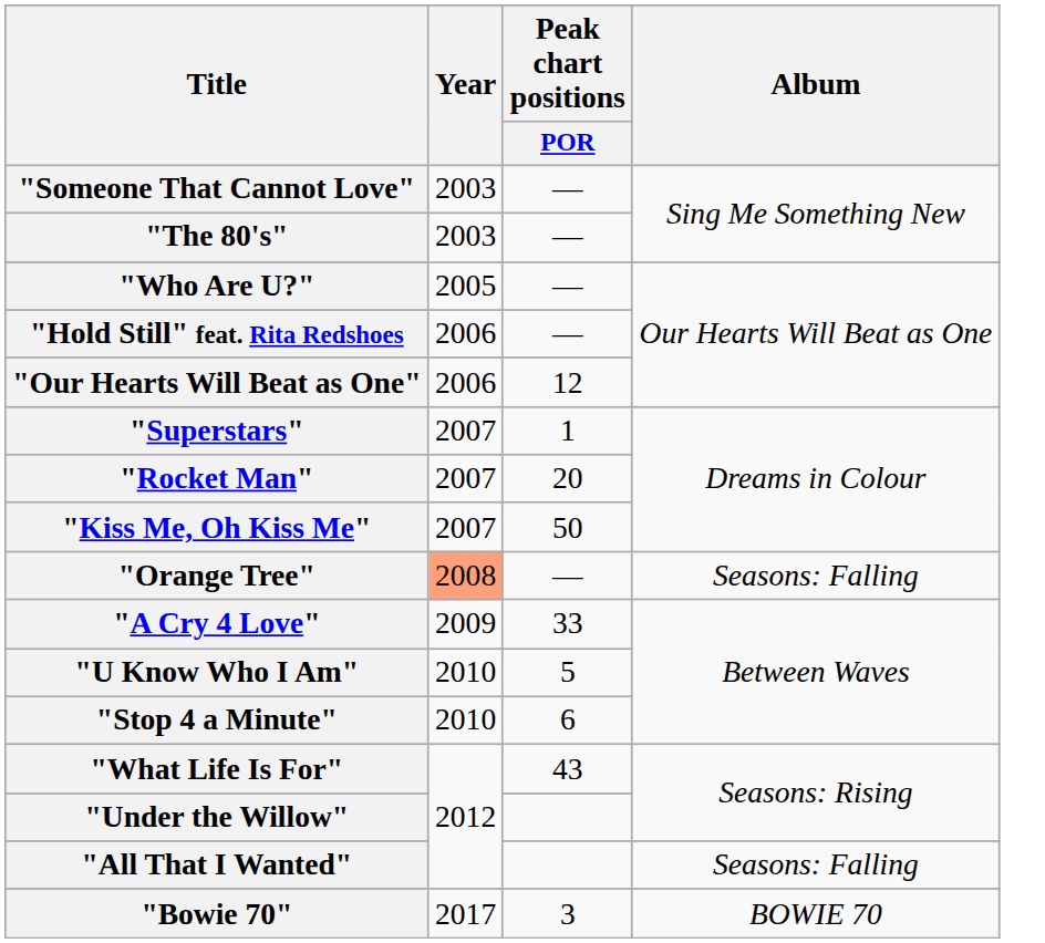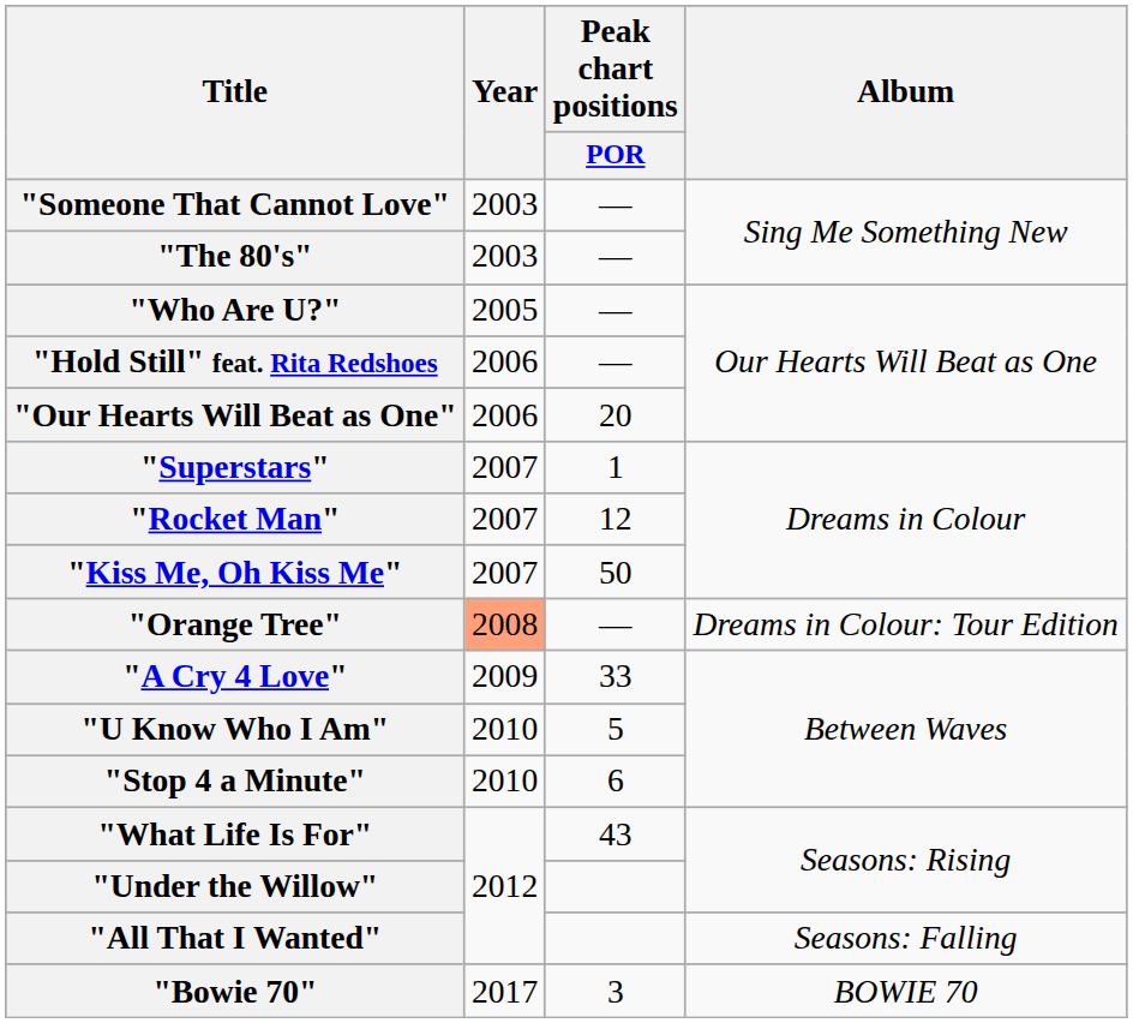 <table class="wikitable plainrowheaders" style="text-align:center;">
 <tr>
 <th scope="col" rowspan="2">Title</th>
 <th scope="col" rowspan="2">Year</th>
 <th scope="col" colspan="1">Peak chart positions</th>
 <th scope="col" rowspan="2">Album</th>
 </tr>
 <tr>
 <th scope="col" style="width:4em;font-size:85%;"><a href='#'>POR</a><br></th>
 </tr>
 <tr>
 <th scope="row">"Someone That Cannot Love"</th>
 <td>2003</td>
 <td>—</td>
 <td rowspan="2"><em>Sing Me Something New</em></td>
 </tr>
 <tr>
 <th scope="row">"The 80's"</th>
 <td>2003</td>
 <td>—</td>
 </tr>
 <tr>
 <th scope="row">"Who Are U?"</th>
 <td>2005</td>
 <td>—</td>
 <td rowspan="3"><em>Our Hearts Will Beat as One</em></td>
 </tr>
 <tr>
 <th scope="row">"Hold Still" <small>feat. <a href='#'>Rita Redshoes</a></small></th>
 <td>2006</td>
 <td>—</td>
 </tr>
 <tr>
 <th scope="row">"Our Hearts Will Beat as One"</th>
 <td>2006</td>
-<td>12</td>
+<td>20</td>
 </tr>
 <tr>
 <th scope="row">"<a href='#'>Superstars</a>"</th>
 <td>2007</td>
 <td>1</td>
 <td rowspan="3"><em>Dreams in Colour</em></td>
 </tr>
 <tr>
 <th scope="row">"<a href='#'>Rocket Man</a>"</th>
 <td>2007</td>
-<td>20</td>
+<td>12</td>
 </tr>
 <tr>
 <th scope="row">"<a href='#'>Kiss Me, Oh Kiss Me</a>"</th>
 <td>2007</td>
 <td>50</td>
 </tr>
 <tr>
 <th scope="row">"Orange Tree"</th>
 <td style="background: lightsalmon;">2008</td>
 <td>—</td>
-<td><em>Seasons: Falling</em></td>
+<td><em>Dreams in Colour: Tour Edition</em></td>
 </tr>
 <tr>
 <th scope="row">"<a href='#'>A Cry 4 Love</a>"</th>
 <td>2009</td>
 <td>33</td>
 <td rowspan="3"><em>Between Waves</em></td>
 </tr>
 <tr>
 <th scope="row">"U Know Who I Am"</th>
 <td>2010</td>
 <td>5</td>
 </tr>
 <tr>
 <th scope="row">"Stop 4 a Minute"</th>
 <td>2010</td>
 <td>6</td>
 </tr>
 <tr>
 <th scope="row">"What Life Is For"</th>
 <td rowspan=3>2012</td>
 <td>43</td>
 <td rowspan=2><em>Seasons: Rising</em></td>
 </tr>
 <tr>
 <th scope="row">"Under the Willow"</th>
 <td></td>
 </tr>
 <tr>
 <th scope="row">"All That I Wanted"</th>
 <td></td>
 <td><em>Seasons: Falling</em></td>
 </tr>
 <tr>
 <th scope="row">"Bowie 70"</th>
 <td>2017</td>
 <td>3</td>
 <td><em>BOWIE 70</em></td>
 </tr>
 <tr>
 </tr>
 </table>
